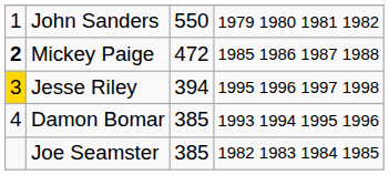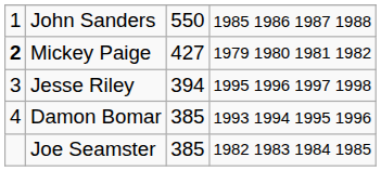 <table class="wikitable">
 <tr>
 </tr>
 <tr>
 <td>1</td>
 <td>John Sanders</td>
 <td>550</td>
-<td style="font-size:80%;">1979 1980 1981 1982</td>
+<td style="font-size:80%;">1985 1986 1987 1988</td>
 </tr>
 <tr>
 <td><strong>2</strong></td>
 <td>Mickey Paige</td>
-<td>472</td>
-<td style="font-size:80%;">1985 1986 1987 1988</td>
+<td>427</td>
+<td style="font-size:80%;">1979 1980 1981 1982</td>
 </tr>
 <tr>
-<td style="background: gold;">3</td>
+<td>3</td>
 <td>Jesse Riley</td>
 <td>394</td>
 <td style="font-size:80%;">1995 1996 1997 1998</td>
 </tr>
 <tr>
 <td>4</td>
 <td>Damon Bomar</td>
 <td>385</td>
 <td style="font-size:80%;">1993 1994 1995 1996</td>
 </tr>
 <tr>
 <td></td>
 <td>Joe Seamster</td>
 <td>385</td>
 <td style="font-size:80%;">1982 1983 1984 1985</td>
 </tr>
 </table>
